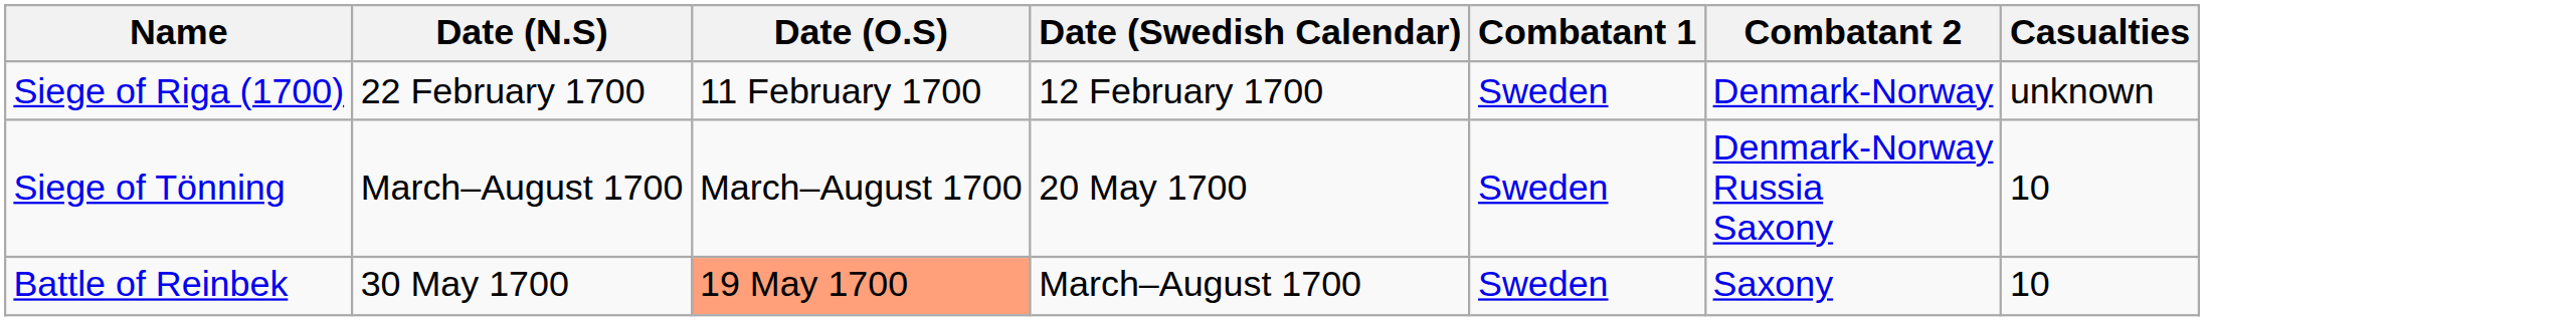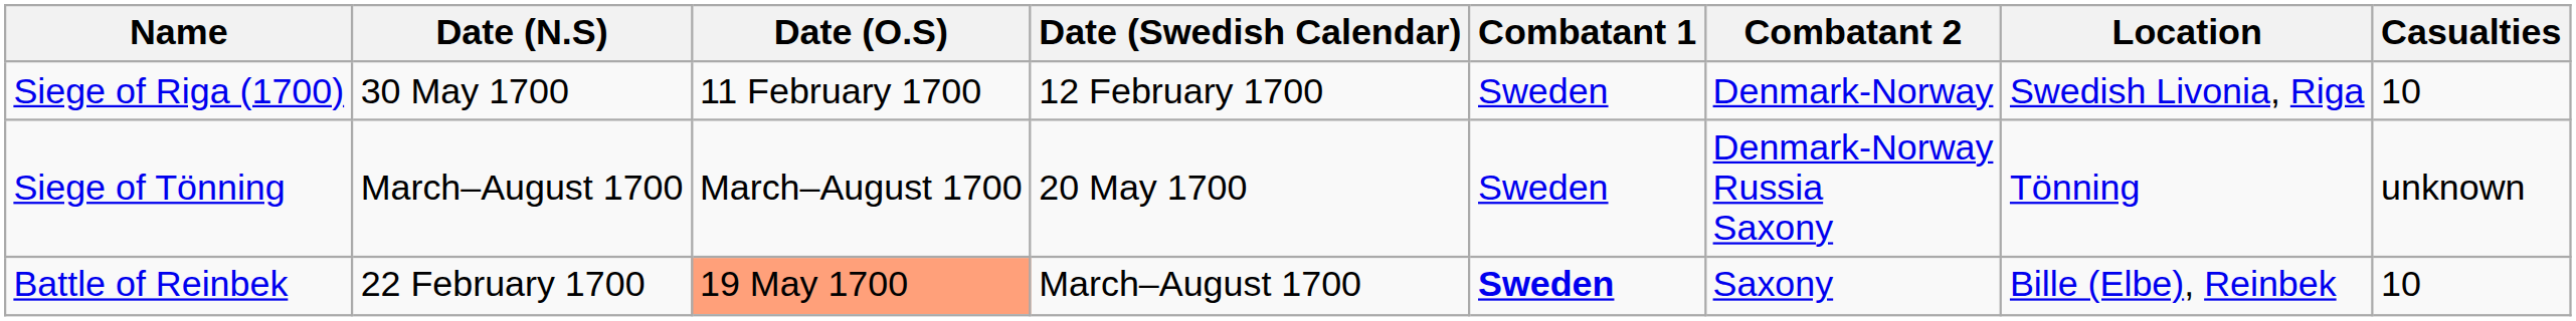 <table class="wikitable">
 <tr>
 <th>Name</th>
 <th>Date (N.S)</th>
 <th>Date (O.S)</th>
 <th>Date (Swedish Calendar)</th>
 <th>Combatant 1</th>
 <th>Combatant 2</th>
+<th>Location</th>
 <th>Casualties</th>
 </tr>
 <tr>
 <td><a href='#'>Siege of Riga (1700)</a></td>
-<td>22 February 1700</td>
+<td>30 May 1700</td>
 <td>11 February 1700</td>
 <td>12 February 1700</td>
 <td> <a href='#'>Sweden</a></td>
 <td> <a href='#'>Denmark-Norway</a></td>
-<td>unknown</td>
+<td><a href='#'>Swedish Livonia</a>, <a href='#'>Riga</a></td>
+<td>10</td>
 </tr>
 <tr>
 <td><a href='#'>Siege of Tönning</a></td>
 <td>March–August 1700</td>
 <td>March–August 1700</td>
 <td>20 May 1700</td>
 <td> <a href='#'>Sweden</a></td>
 <td> <a href='#'>Denmark-Norway</a><br> <a href='#'>Russia</a><br> <a href='#'>Saxony</a></td>
-<td>10</td>
+<td><a href='#'>Tönning</a></td>
+<td>unknown</td>
 </tr>
 <tr>
 <td><a href='#'>Battle of Reinbek</a></td>
-<td>30 May 1700</td>
+<td>22 February 1700</td>
 <td style="background: lightsalmon;">19 May 1700</td>
 <td>March–August 1700</td>
-<td> <a href='#'>Sweden</a></td>
+<td><strong> <a href='#'>Sweden</a></strong></td>
 <td> <a href='#'>Saxony</a></td>
+<td><a href='#'>Bille (Elbe)</a>, <a href='#'>Reinbek</a></td>
 <td>10</td>
 </tr>
 </table>
